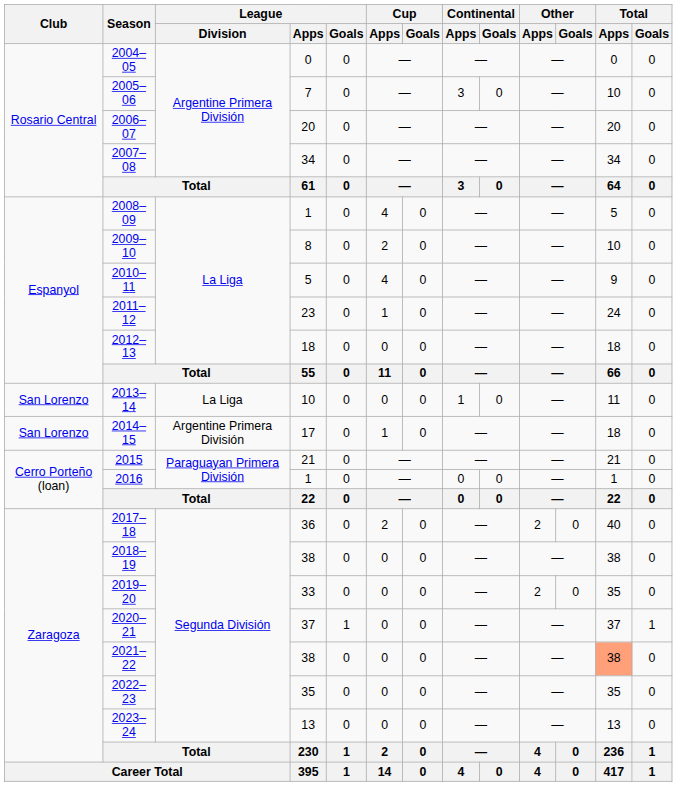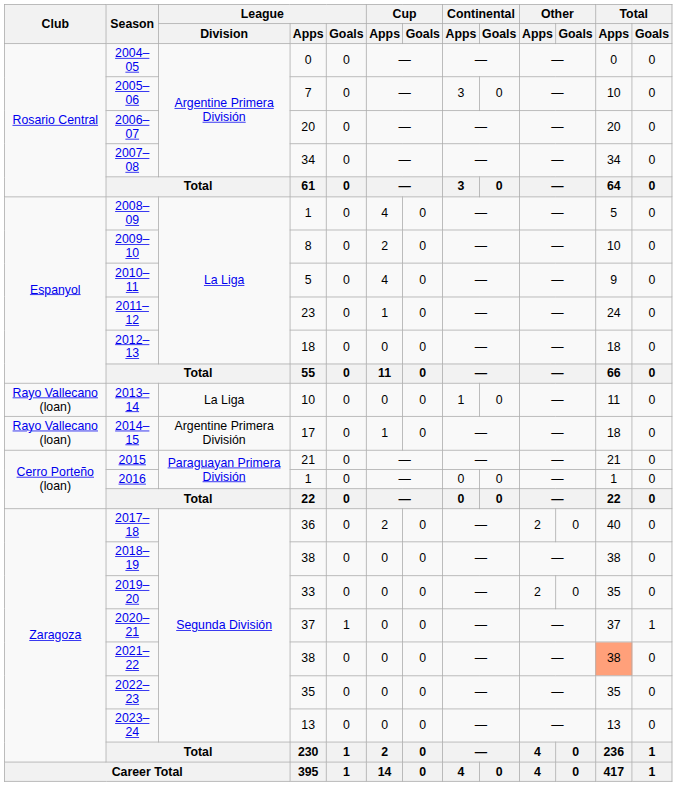 <table class="wikitable" style="text-align: center">
 <tr>
 <th rowspan="2">Club</th>
 <th rowspan="2">Season</th>
 <th colspan="3">League</th>
 <th colspan="2">Cup</th>
 <th colspan="2">Continental</th>
 <th colspan="2">Other</th>
 <th colspan="2">Total</th>
 </tr>
 <tr>
 <th>Division</th>
 <th>Apps</th>
 <th>Goals</th>
 <th>Apps</th>
 <th>Goals</th>
 <th>Apps</th>
 <th>Goals</th>
 <th>Apps</th>
 <th>Goals</th>
 <th>Apps</th>
 <th>Goals</th>
 </tr>
 <tr>
 <td rowspan="5"><a href='#'>Rosario Central</a></td>
 <td><a href='#'>2004–05</a></td>
 <td rowspan="4"><a href='#'>Argentine Primera División</a></td>
 <td>0</td>
 <td>0</td>
 <td colspan="2">—</td>
 <td colspan="2">—</td>
 <td colspan="2">—</td>
 <td>0</td>
 <td>0</td>
 </tr>
 <tr>
 <td><a href='#'>2005–06</a></td>
 <td>7</td>
 <td>0</td>
 <td colspan="2">—</td>
 <td>3</td>
 <td>0</td>
 <td colspan="2">—</td>
 <td>10</td>
 <td>0</td>
 </tr>
 <tr>
 <td><a href='#'>2006–07</a></td>
 <td>20</td>
 <td>0</td>
 <td colspan="2">—</td>
 <td colspan="2">—</td>
 <td colspan="2">—</td>
 <td>20</td>
 <td>0</td>
 </tr>
 <tr>
 <td><a href='#'>2007–08</a></td>
 <td>34</td>
 <td>0</td>
 <td colspan="2">—</td>
 <td colspan="2">—</td>
 <td colspan="2">—</td>
 <td>34</td>
 <td>0</td>
 </tr>
 <tr>
 <th colspan="2">Total</th>
 <th>61</th>
 <th>0</th>
 <th colspan="2">—</th>
 <th>3</th>
 <th>0</th>
 <th colspan="2">—</th>
 <th>64</th>
 <th>0</th>
 </tr>
 <tr>
 <td rowspan="6"><a href='#'>Espanyol</a></td>
 <td><a href='#'>2008–09</a></td>
 <td rowspan="5"><a href='#'>La Liga</a></td>
 <td>1</td>
 <td>0</td>
 <td>4</td>
 <td>0</td>
 <td colspan="2">—</td>
 <td colspan="2">—</td>
 <td>5</td>
 <td>0</td>
 </tr>
 <tr>
 <td><a href='#'>2009–10</a></td>
 <td>8</td>
 <td>0</td>
 <td>2</td>
 <td>0</td>
 <td colspan="2">—</td>
 <td colspan="2">—</td>
 <td>10</td>
 <td>0</td>
 </tr>
 <tr>
 <td><a href='#'>2010–11</a></td>
 <td>5</td>
 <td>0</td>
 <td>4</td>
 <td>0</td>
 <td colspan="2">—</td>
 <td colspan="2">—</td>
 <td>9</td>
 <td>0</td>
 </tr>
 <tr>
 <td><a href='#'>2011–12</a></td>
 <td>23</td>
 <td>0</td>
 <td>1</td>
 <td>0</td>
 <td colspan="2">—</td>
 <td colspan="2">—</td>
 <td>24</td>
 <td>0</td>
 </tr>
 <tr>
 <td><a href='#'>2012–13</a></td>
 <td>18</td>
 <td>0</td>
 <td>0</td>
 <td>0</td>
 <td colspan="2">—</td>
 <td colspan="2">—</td>
 <td>18</td>
 <td>0</td>
 </tr>
 <tr>
 <th colspan="2">Total</th>
 <th>55</th>
 <th>0</th>
 <th>11</th>
 <th>0</th>
 <th colspan="2">—</th>
 <th colspan="2">—</th>
 <th>66</th>
 <th>0</th>
 </tr>
 <tr>
-<td><a href='#'>San Lorenzo</a></td>
+<td><a href='#'>Rayo Vallecano</a> (loan)</td>
 <td><a href='#'>2013–14</a></td>
 <td>La Liga</td>
 <td>10</td>
 <td>0</td>
 <td>0</td>
 <td>0</td>
 <td>1</td>
 <td>0</td>
 <td colspan="2">—</td>
 <td>11</td>
 <td>0</td>
 </tr>
 <tr>
-<td><a href='#'>San Lorenzo</a></td>
+<td><a href='#'>Rayo Vallecano</a> (loan)</td>
 <td><a href='#'>2014–15</a></td>
 <td>Argentine Primera División</td>
 <td>17</td>
 <td>0</td>
 <td>1</td>
 <td>0</td>
 <td colspan="2">—</td>
 <td colspan="2">—</td>
 <td>18</td>
 <td>0</td>
 </tr>
 <tr>
 <td rowspan="3"><a href='#'>Cerro Porteño</a> (loan)</td>
 <td><a href='#'>2015</a></td>
 <td rowspan="2"><a href='#'>Paraguayan Primera División</a></td>
 <td>21</td>
 <td>0</td>
 <td colspan="2">—</td>
 <td colspan="2">—</td>
 <td colspan="2">—</td>
 <td>21</td>
 <td>0</td>
 </tr>
 <tr>
 <td><a href='#'>2016</a></td>
 <td>1</td>
 <td>0</td>
 <td colspan="2">—</td>
 <td>0</td>
 <td>0</td>
 <td colspan="2">—</td>
 <td>1</td>
 <td>0</td>
 </tr>
 <tr>
 <th colspan="2">Total</th>
 <th>22</th>
 <th>0</th>
 <th colspan="2">—</th>
 <th>0</th>
 <th>0</th>
 <th colspan="2">—</th>
 <th>22</th>
 <th>0</th>
 </tr>
 <tr>
 <td rowspan="8"><a href='#'>Zaragoza</a></td>
 <td><a href='#'>2017–18</a></td>
 <td rowspan="7"><a href='#'>Segunda División</a></td>
 <td>36</td>
 <td>0</td>
 <td>2</td>
 <td>0</td>
 <td colspan="2">—</td>
 <td>2</td>
 <td>0</td>
 <td>40</td>
 <td>0</td>
 </tr>
 <tr>
 <td><a href='#'>2018–19</a></td>
 <td>38</td>
 <td>0</td>
 <td>0</td>
 <td>0</td>
 <td colspan="2">—</td>
 <td colspan="2">—</td>
 <td>38</td>
 <td>0</td>
 </tr>
 <tr>
 <td><a href='#'>2019–20</a></td>
 <td>33</td>
 <td>0</td>
 <td>0</td>
 <td>0</td>
 <td colspan="2">—</td>
 <td>2</td>
 <td>0</td>
 <td>35</td>
 <td>0</td>
 </tr>
 <tr>
 <td><a href='#'>2020–21</a></td>
 <td>37</td>
 <td>1</td>
 <td>0</td>
 <td>0</td>
 <td colspan="2">—</td>
 <td colspan="2">—</td>
 <td>37</td>
 <td>1</td>
 </tr>
 <tr>
 <td><a href='#'>2021–22</a></td>
 <td>38</td>
 <td>0</td>
 <td>0</td>
 <td>0</td>
 <td colspan="2">—</td>
 <td colspan="2">—</td>
 <td style="background: lightsalmon;">38</td>
 <td>0</td>
 </tr>
 <tr>
 <td><a href='#'>2022–23</a></td>
 <td>35</td>
 <td>0</td>
 <td>0</td>
 <td>0</td>
 <td colspan="2">—</td>
 <td colspan="2">—</td>
 <td>35</td>
 <td>0</td>
 </tr>
 <tr>
 <td><a href='#'>2023–24</a></td>
 <td>13</td>
 <td>0</td>
 <td>0</td>
 <td>0</td>
 <td colspan="2">—</td>
 <td colspan="2">—</td>
 <td>13</td>
 <td>0</td>
 </tr>
 <tr>
 <th colspan="2">Total</th>
 <th>230</th>
 <th>1</th>
 <th>2</th>
 <th>0</th>
 <th colspan="2">—</th>
 <th>4</th>
 <th>0</th>
 <th>236</th>
 <th>1</th>
 </tr>
 <tr>
 <th colspan="3">Career Total</th>
 <th>395</th>
 <th>1</th>
 <th>14</th>
 <th>0</th>
 <th>4</th>
 <th>0</th>
 <th>4</th>
 <th>0</th>
 <th>417</th>
 <th>1</th>
 </tr>
 </table>
